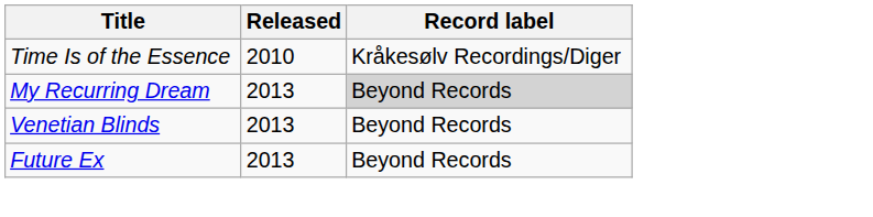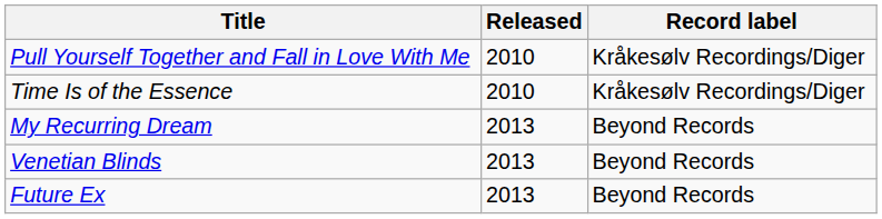 <table class="wikitable">
 <tr>
 <th>Title</th>
 <th>Released</th>
 <th>Record label</th>
+</tr>
+<tr>
+<td><em><a href='#'>Pull Yourself Together and Fall in Love With Me</a></em> </td>
+<td>2010</td>
+<td>Kråkesølv Recordings/Diger </td>
 </tr>
 <tr>
 <td><em>Time Is of the Essence</em> </td>
 <td>2010</td>
 <td>Kråkesølv Recordings/Diger </td>
 </tr>
 <tr>
 <td><em><a href='#'>My Recurring Dream</a></em> </td>
 <td>2013</td>
-<td style="background: lightgrey;">Beyond Records</td>
+<td>Beyond Records</td>
 </tr>
 <tr>
 <td><em><a href='#'>Venetian Blinds</a></em> </td>
 <td>2013</td>
 <td>Beyond Records</td>
 </tr>
 <tr>
 <td><em><a href='#'>Future Ex</a></em> </td>
 <td>2013</td>
 <td>Beyond Records</td>
 </tr>
 </table>
